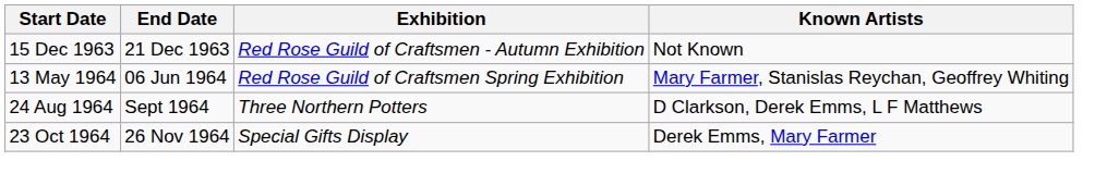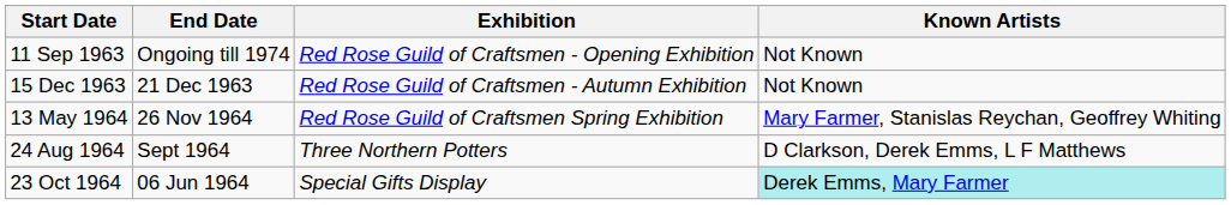 <table class="wikitable sortable">
 <tr>
 <th>Start Date</th>
 <th>End Date</th>
 <th>Exhibition</th>
 <th>Known Artists</th>
+</tr>
+<tr>
+<td>11 Sep 1963</td>
+<td>Ongoing till 1974</td>
+<td><em><a href='#'>Red Rose Guild</a> of Craftsmen - Opening Exhibition</em></td>
+<td>Not Known</td>
 </tr>
 <tr>
 <td>15 Dec 1963</td>
 <td>21 Dec 1963</td>
 <td><em><a href='#'>Red Rose Guild</a> of Craftsmen - Autumn Exhibition</em></td>
 <td>Not Known</td>
 </tr>
 <tr>
 <td>13 May 1964</td>
-<td>06 Jun 1964</td>
+<td>26 Nov 1964</td>
 <td><em><a href='#'>Red Rose Guild</a> of Craftsmen Spring Exhibition</em></td>
 <td><a href='#'>Mary Farmer</a>, Stanislas Reychan, Geoffrey Whiting</td>
 </tr>
 <tr>
 <td>24 Aug 1964</td>
 <td>Sept 1964</td>
 <td><em>Three Northern Potters</em></td>
 <td>D Clarkson, Derek Emms, L F Matthews</td>
 </tr>
 <tr>
 <td>23 Oct 1964</td>
-<td>26 Nov 1964</td>
+<td>06 Jun 1964</td>
 <td><em>Special Gifts Display</em></td>
-<td>Derek Emms, <a href='#'>Mary Farmer</a></td>
+<td style="background: paleturquoise;">Derek Emms, <a href='#'>Mary Farmer</a></td>
 </tr>
 </table>
